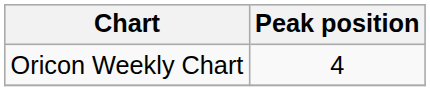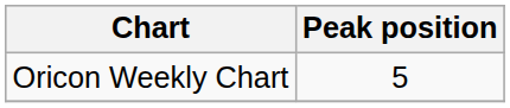 <table class="wikitable">
 <tr>
 <th>Chart</th>
 <th>Peak position</th>
 </tr>
 <tr>
 <td>Oricon Weekly Chart</td>
-<td align="center">4</td>
+<td align="center">5</td>
 </tr>
 <tr>
 </tr>
 </table>
